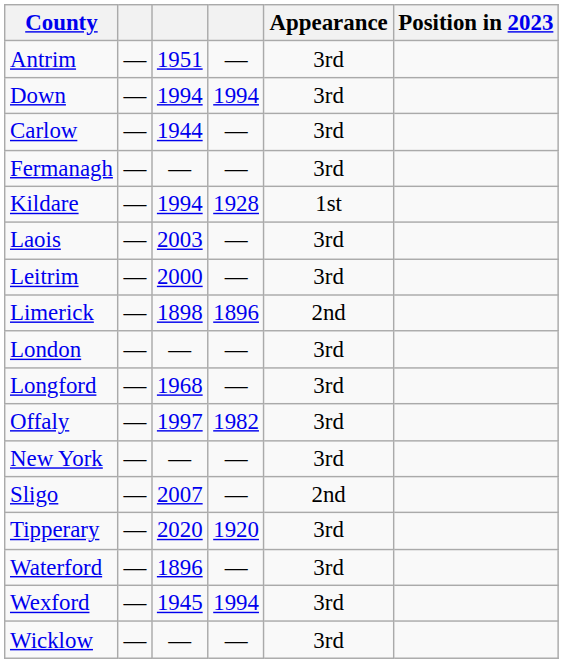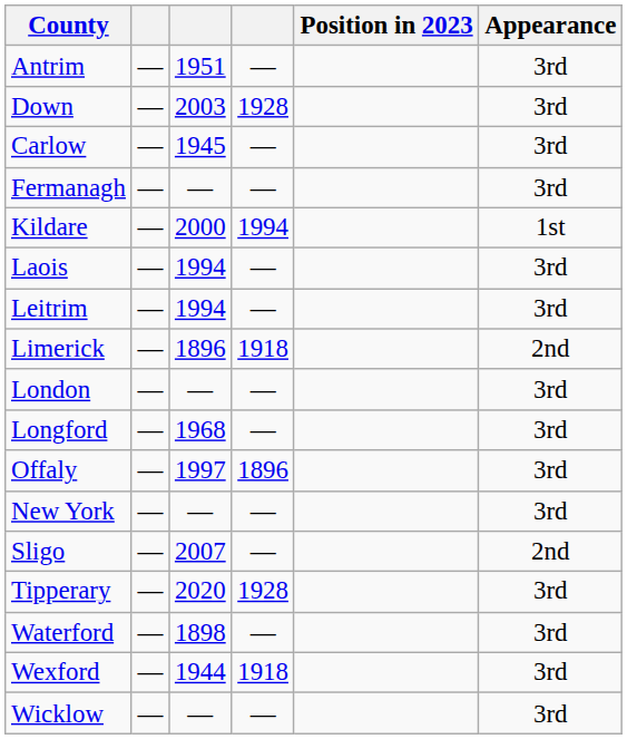 <table class="wikitable sortable" style="text-align:center">
 <tr>
 <th><a href='#'>County</a></th>
 <th></th>
 <th></th>
 <th></th>
+<th>Position in <a href='#'>2023</a></th>
 <th>Appearance</th>
-<th>Position in <a href='#'>2023</a></th>
 </tr>
 <tr>
 <td style="text-align:left"> <a href='#'>Antrim</a></td>
 <td>—</td>
 <td><a href='#'>1951</a></td>
 <td>—</td>
+<td></td>
 <td>3rd</td>
-<td></td>
 </tr>
 <tr>
 <td style="text-align:left"> <a href='#'>Down</a></td>
 <td>—</td>
-<td><a href='#'>1994</a></td>
-<td><a href='#'>1994</a></td>
+<td><a href='#'>2003</a></td>
+<td><a href='#'>1928</a></td>
+<td></td>
 <td>3rd</td>
-<td></td>
 </tr>
 <tr>
 <td style="text-align:left"> <a href='#'>Carlow</a></td>
 <td>—</td>
-<td><a href='#'>1944</a></td>
+<td><a href='#'>1945</a></td>
 <td>—</td>
+<td></td>
 <td>3rd</td>
-<td></td>
 </tr>
 <tr>
 <td style="text-align:left"> <a href='#'>Fermanagh</a></td>
 <td>—</td>
 <td>—</td>
 <td>—</td>
+<td></td>
 <td>3rd</td>
-<td></td>
 </tr>
 <tr>
 <td style="text-align:left"> <a href='#'>Kildare</a></td>
 <td>—</td>
+<td><a href='#'>2000</a></td>
 <td><a href='#'>1994</a></td>
-<td><a href='#'>1928</a></td>
+<td></td>
 <td>1st</td>
-<td></td>
 </tr>
 <tr>
 <td style="text-align:left"> <a href='#'>Laois</a></td>
 <td>—</td>
-<td><a href='#'>2003</a></td>
+<td><a href='#'>1994</a></td>
 <td>—</td>
+<td></td>
 <td>3rd</td>
-<td></td>
 </tr>
 <tr>
 <td style="text-align:left"> <a href='#'>Leitrim</a></td>
 <td>—</td>
-<td><a href='#'>2000</a></td>
+<td><a href='#'>1994</a></td>
 <td>—</td>
+<td></td>
 <td>3rd</td>
-<td></td>
 </tr>
 <tr>
 <td style="text-align:left"> <a href='#'>Limerick</a></td>
 <td>—</td>
-<td><a href='#'>1898</a></td>
 <td><a href='#'>1896</a></td>
+<td><a href='#'>1918</a></td>
+<td></td>
 <td>2nd</td>
-<td></td>
 </tr>
 <tr>
 <td style="text-align:left"> <a href='#'>London</a></td>
 <td>—</td>
 <td>—</td>
 <td>—</td>
+<td></td>
 <td>3rd</td>
-<td></td>
 </tr>
 <tr>
 <td style="text-align:left"> <a href='#'>Longford</a></td>
 <td>—</td>
 <td><a href='#'>1968</a></td>
 <td>—</td>
+<td></td>
 <td>3rd</td>
-<td></td>
 </tr>
 <tr>
 <td style="text-align:left"> <a href='#'>Offaly</a></td>
 <td>—</td>
 <td><a href='#'>1997</a></td>
-<td><a href='#'>1982</a></td>
+<td><a href='#'>1896</a></td>
+<td></td>
 <td>3rd</td>
-<td></td>
 </tr>
 <tr>
 <td style="text-align:left"> <a href='#'>New York</a></td>
 <td>—</td>
 <td>—</td>
 <td>—</td>
+<td></td>
 <td>3rd</td>
-<td></td>
 </tr>
 <tr>
 <td style="text-align:left"> <a href='#'>Sligo</a></td>
 <td>—</td>
 <td><a href='#'>2007</a></td>
 <td>—</td>
+<td></td>
 <td>2nd</td>
-<td></td>
 </tr>
 <tr>
 <td style="text-align:left"> <a href='#'>Tipperary</a></td>
 <td>—</td>
 <td><a href='#'>2020</a></td>
-<td><a href='#'>1920</a></td>
+<td><a href='#'>1928</a></td>
+<td></td>
 <td>3rd</td>
-<td></td>
 </tr>
 <tr>
 <td style="text-align:left"> <a href='#'>Waterford</a></td>
 <td>—</td>
-<td><a href='#'>1896</a></td>
+<td><a href='#'>1898</a></td>
 <td>—</td>
+<td></td>
 <td>3rd</td>
-<td></td>
 </tr>
 <tr>
 <td style="text-align:left"> <a href='#'>Wexford</a></td>
 <td>—</td>
-<td><a href='#'>1945</a></td>
-<td><a href='#'>1994</a></td>
+<td><a href='#'>1944</a></td>
+<td><a href='#'>1918</a></td>
+<td></td>
 <td>3rd</td>
-<td></td>
 </tr>
 <tr>
 <td style="text-align:left"> <a href='#'>Wicklow</a></td>
 <td>—</td>
 <td>—</td>
 <td>—</td>
+<td></td>
 <td>3rd</td>
-<td></td>
 </tr>
 </table>
